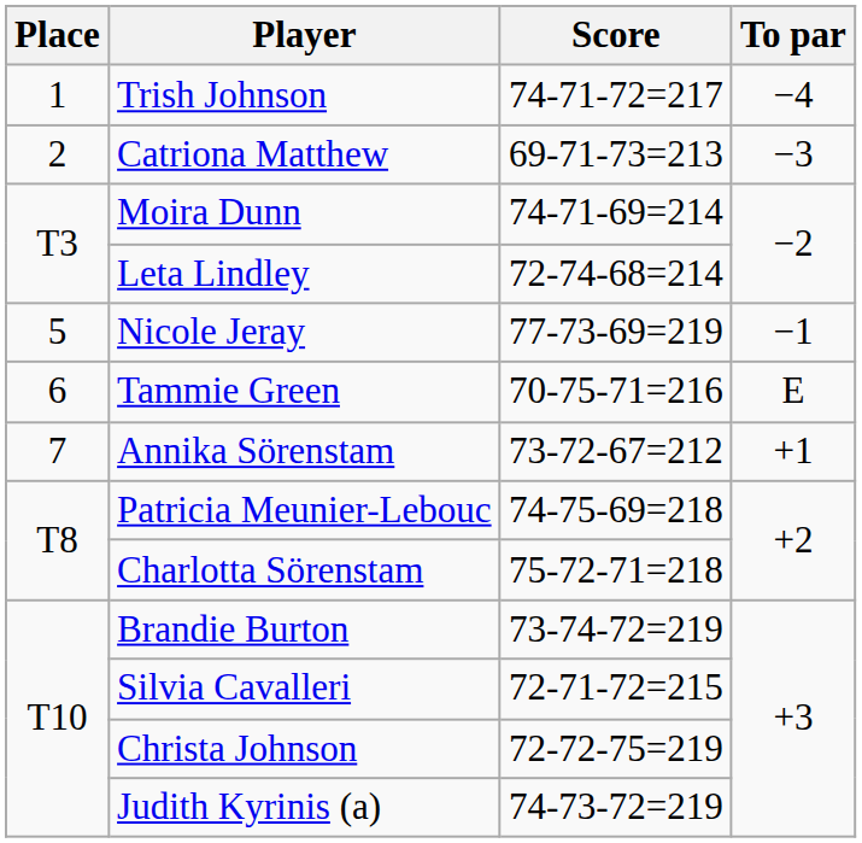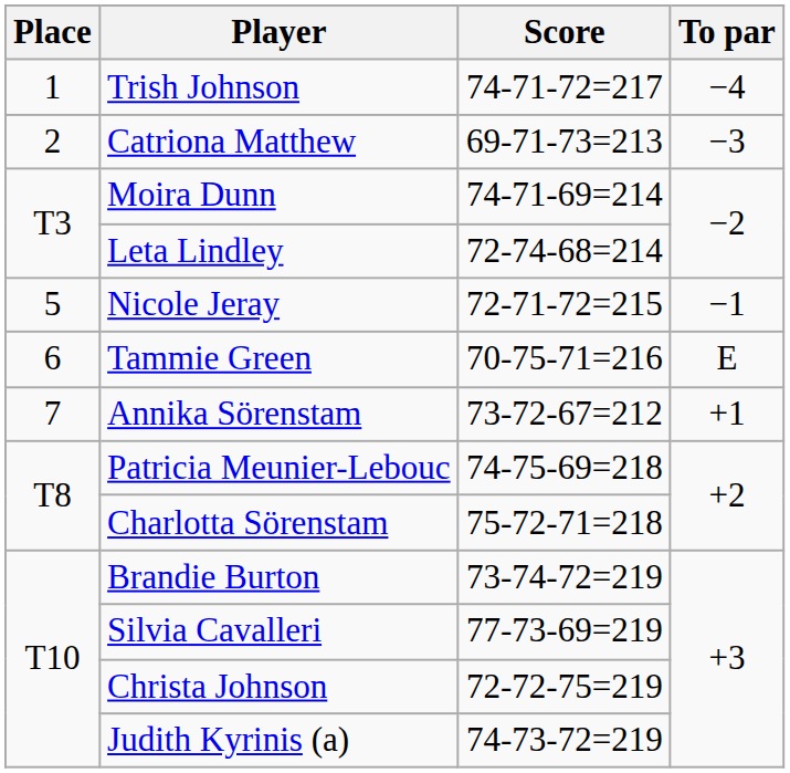 <table class="wikitable">
 <tr>
 <th>Place</th>
 <th>Player</th>
 <th>Score</th>
 <th>To par</th>
 </tr>
 <tr>
 <td align=center>1</td>
 <td> <a href='#'>Trish Johnson</a></td>
 <td align=center>74-71-72=217</td>
 <td align=center>−4</td>
 </tr>
 <tr>
 <td align=center>2</td>
 <td> <a href='#'>Catriona Matthew</a></td>
 <td align=center>69-71-73=213</td>
 <td align=center>−3</td>
 </tr>
 <tr>
 <td rowspan=2 align=center>T3</td>
 <td> <a href='#'>Moira Dunn</a></td>
 <td align=center>74-71-69=214</td>
 <td rowspan=2 align=center>−2</td>
 </tr>
 <tr>
 <td> <a href='#'>Leta Lindley</a></td>
 <td align=center>72-74-68=214</td>
 </tr>
 <tr>
 <td align=center>5</td>
 <td> <a href='#'>Nicole Jeray</a></td>
-<td align=center>77-73-69=219</td>
+<td align=center>72-71-72=215</td>
 <td align=center>−1</td>
 </tr>
 <tr>
 <td align=center>6</td>
 <td> <a href='#'>Tammie Green</a></td>
 <td align=center>70-75-71=216</td>
 <td align=center>E</td>
 </tr>
 <tr>
 <td align=center>7</td>
 <td> <a href='#'>Annika Sörenstam</a></td>
 <td align=center>73-72-67=212</td>
 <td align=center>+1</td>
 </tr>
 <tr>
 <td rowspan=2 align=center>T8</td>
 <td> <a href='#'>Patricia Meunier-Lebouc</a></td>
 <td align=center>74-75-69=218</td>
 <td rowspan=2 align=center>+2</td>
 </tr>
 <tr>
 <td> <a href='#'>Charlotta Sörenstam</a></td>
 <td align=center>75-72-71=218</td>
 </tr>
 <tr>
 <td rowspan=4 align=center>T10</td>
 <td> <a href='#'>Brandie Burton</a></td>
 <td align=center>73-74-72=219</td>
 <td rowspan=4 align=center>+3</td>
 </tr>
 <tr>
 <td> <a href='#'>Silvia Cavalleri</a></td>
-<td align=center>72-71-72=215</td>
+<td align=center>77-73-69=219</td>
 </tr>
 <tr>
 <td> <a href='#'>Christa Johnson</a></td>
 <td align=center>72-72-75=219</td>
 </tr>
 <tr>
 <td> <a href='#'>Judith Kyrinis</a> (a)</td>
 <td align="center">74-73-72=219</td>
 </tr>
 </table>
